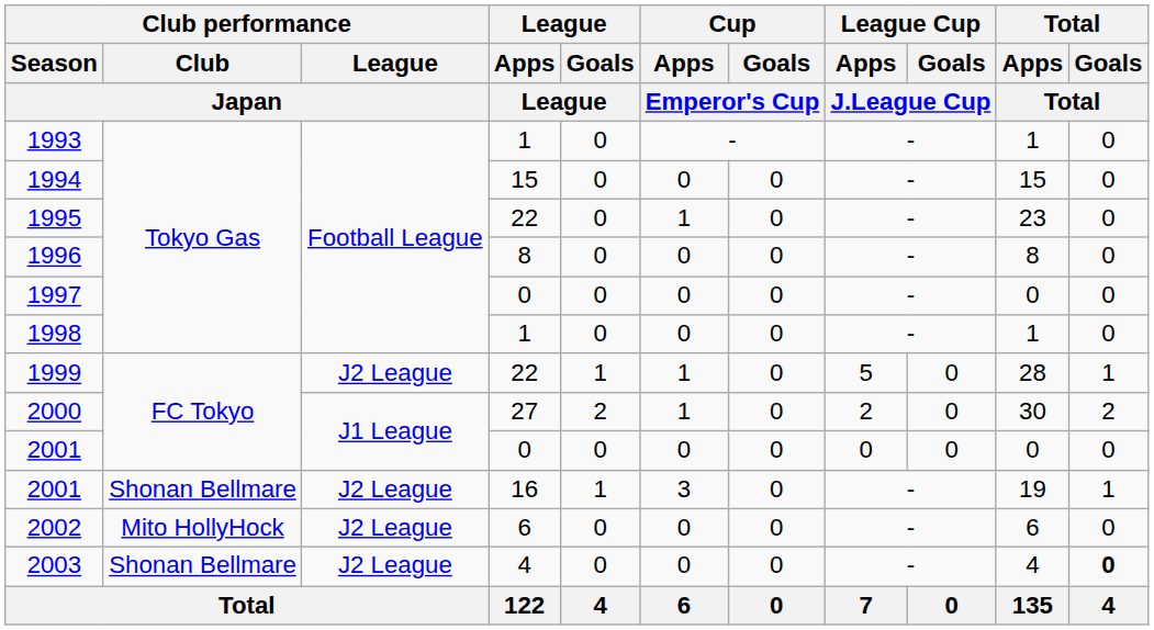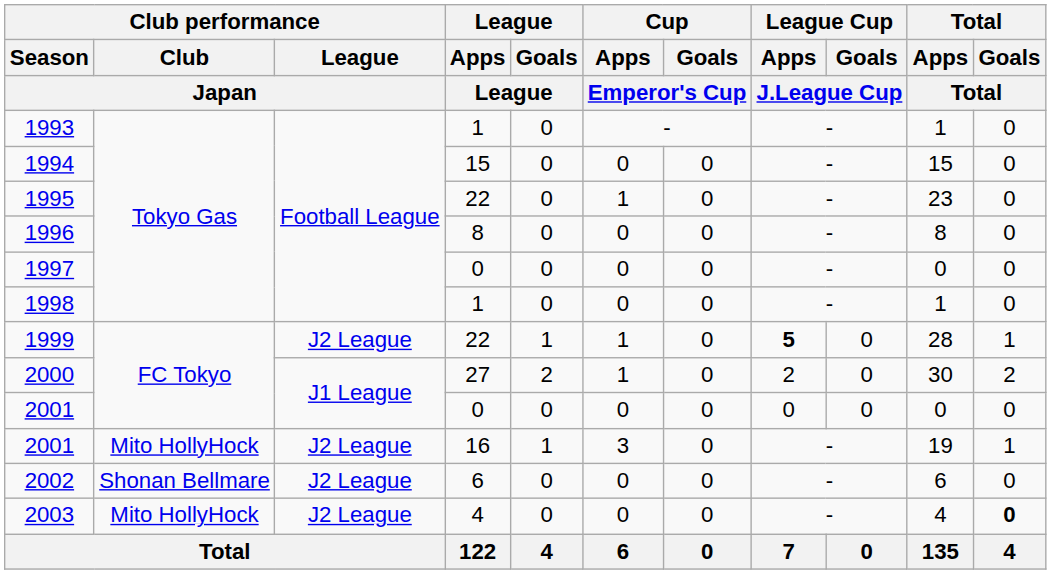 <table class="wikitable" style="text-align:center;">
 <tr>
 <th colspan=3>Club performance</th>
 <th colspan=2>League</th>
 <th colspan=2>Cup</th>
 <th colspan=2>League Cup</th>
 <th colspan=2>Total</th>
 </tr>
 <tr>
 <th>Season</th>
 <th>Club</th>
 <th>League</th>
 <th>Apps</th>
 <th>Goals</th>
 <th>Apps</th>
 <th>Goals</th>
 <th>Apps</th>
 <th>Goals</th>
 <th>Apps</th>
 <th>Goals</th>
 </tr>
 <tr>
 <th colspan=3>Japan</th>
 <th colspan=2>League</th>
 <th colspan=2><a href='#'>Emperor's Cup</a></th>
 <th colspan=2><a href='#'>J.League Cup</a></th>
 <th colspan=2>Total</th>
 </tr>
 <tr>
 <td><a href='#'>1993</a></td>
 <td rowspan="6"><a href='#'>Tokyo Gas</a></td>
 <td rowspan="6"><a href='#'>Football League</a></td>
 <td>1</td>
 <td>0</td>
 <td colspan="2">-</td>
 <td colspan="2">-</td>
 <td>1</td>
 <td>0</td>
 </tr>
 <tr>
 <td><a href='#'>1994</a></td>
 <td>15</td>
 <td>0</td>
 <td>0</td>
 <td>0</td>
 <td colspan="2">-</td>
 <td>15</td>
 <td>0</td>
 </tr>
 <tr>
 <td><a href='#'>1995</a></td>
 <td>22</td>
 <td>0</td>
 <td>1</td>
 <td>0</td>
 <td colspan="2">-</td>
 <td>23</td>
 <td>0</td>
 </tr>
 <tr>
 <td><a href='#'>1996</a></td>
 <td>8</td>
 <td>0</td>
 <td>0</td>
 <td>0</td>
 <td colspan="2">-</td>
 <td>8</td>
 <td>0</td>
 </tr>
 <tr>
 <td><a href='#'>1997</a></td>
 <td>0</td>
 <td>0</td>
 <td>0</td>
 <td>0</td>
 <td colspan="2">-</td>
 <td>0</td>
 <td>0</td>
 </tr>
 <tr>
 <td><a href='#'>1998</a></td>
 <td>1</td>
 <td>0</td>
 <td>0</td>
 <td>0</td>
 <td colspan="2">-</td>
 <td>1</td>
 <td>0</td>
 </tr>
 <tr>
 <td><a href='#'>1999</a></td>
 <td rowspan="3"><a href='#'>FC Tokyo</a></td>
 <td><a href='#'>J2 League</a></td>
 <td>22</td>
 <td>1</td>
 <td>1</td>
 <td>0</td>
-<td>5</td>
+<td><strong>5</strong></td>
 <td>0</td>
 <td>28</td>
 <td>1</td>
 </tr>
 <tr>
 <td><a href='#'>2000</a></td>
 <td rowspan="2"><a href='#'>J1 League</a></td>
 <td>27</td>
 <td>2</td>
 <td>1</td>
 <td>0</td>
 <td>2</td>
 <td>0</td>
 <td>30</td>
 <td>2</td>
 </tr>
 <tr>
 <td><a href='#'>2001</a></td>
 <td>0</td>
 <td>0</td>
 <td>0</td>
 <td>0</td>
 <td>0</td>
 <td>0</td>
 <td>0</td>
 <td>0</td>
 </tr>
 <tr>
 <td><a href='#'>2001</a></td>
-<td><a href='#'>Shonan Bellmare</a></td>
+<td><a href='#'>Mito HollyHock</a></td>
 <td><a href='#'>J2 League</a></td>
 <td>16</td>
 <td>1</td>
 <td>3</td>
 <td>0</td>
 <td colspan="2">-</td>
 <td>19</td>
 <td>1</td>
 </tr>
 <tr>
 <td><a href='#'>2002</a></td>
-<td><a href='#'>Mito HollyHock</a></td>
+<td><a href='#'>Shonan Bellmare</a></td>
 <td><a href='#'>J2 League</a></td>
 <td>6</td>
 <td>0</td>
 <td>0</td>
 <td>0</td>
 <td colspan="2">-</td>
 <td>6</td>
 <td>0</td>
 </tr>
 <tr>
 <td><a href='#'>2003</a></td>
-<td><a href='#'>Shonan Bellmare</a></td>
+<td><a href='#'>Mito HollyHock</a></td>
 <td><a href='#'>J2 League</a></td>
 <td>4</td>
 <td>0</td>
 <td>0</td>
 <td>0</td>
 <td colspan="2">-</td>
 <td>4</td>
 <td><strong>0</strong></td>
 </tr>
 <tr>
 <th colspan=3>Total</th>
 <th>122</th>
 <th>4</th>
 <th>6</th>
 <th>0</th>
 <th>7</th>
 <th>0</th>
 <th>135</th>
 <th>4</th>
 </tr>
 </table>
